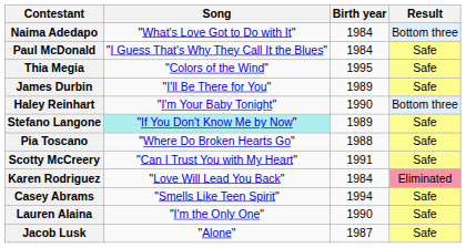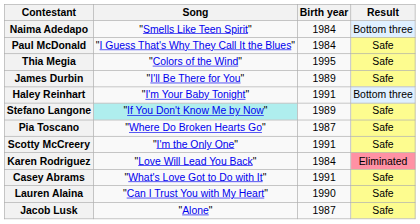 <table class="wikitable unsortable" style="text-align:center;">
 <tr>
 <th scope="col">Contestant</th>
 <th scope="col">Song</th>
 <th scope="col">Birth year</th>
 <th scope="col">Result</th>
 </tr>
 <tr>
 <th scope="row">Naima Adedapo</th>
-<td>"<a href='#'>What's Love Got to Do with It</a>"</td>
+<td>"<a href='#'>Smells Like Teen Spirit</a>"</td>
 <td>1984</td>
 <td bgcolor="E0F0FF">Bottom three</td>
 </tr>
 <tr>
 <th scope="row">Paul McDonald</th>
 <td>"<a href='#'>I Guess That's Why They Call It the Blues</a>"</td>
 <td>1984</td>
 <td bgcolor="FDFC8F">Safe</td>
 </tr>
 <tr>
 <th scope="row">Thia Megia</th>
 <td>"<a href='#'>Colors of the Wind</a>"</td>
 <td>1995</td>
 <td bgcolor="FDFC8F">Safe</td>
 </tr>
 <tr>
 <th scope="row">James Durbin</th>
 <td>"<a href='#'>I'll Be There for You</a>"</td>
 <td>1989</td>
 <td bgcolor="FDFC8F">Safe</td>
 </tr>
 <tr>
 <th scope="row">Haley Reinhart</th>
 <td>"<a href='#'>I'm Your Baby Tonight</a>"</td>
-<td>1990</td>
+<td>1991</td>
 <td bgcolor="E0F0FF">Bottom three</td>
 </tr>
 <tr>
 <th scope="row">Stefano Langone</th>
 <td style="background: paleturquoise;">"<a href='#'>If You Don't Know Me by Now</a>"</td>
 <td>1989</td>
 <td bgcolor="FDFC8F">Safe</td>
 </tr>
 <tr>
 <th scope="row">Pia Toscano</th>
 <td>"<a href='#'>Where Do Broken Hearts Go</a>"</td>
-<td>1988</td>
+<td>1987</td>
 <td bgcolor="FDFC8F">Safe</td>
 </tr>
 <tr>
 <th scope="row">Scotty McCreery</th>
-<td>"<a href='#'>Can I Trust You with My Heart</a>"</td>
+<td>"<a href='#'>I'm the Only One</a>"</td>
 <td>1991</td>
 <td bgcolor="FDFC8F">Safe</td>
 </tr>
 <tr>
 <th scope="row">Karen Rodriguez</th>
 <td>"<a href='#'>Love Will Lead You Back</a>"</td>
 <td>1984</td>
 <td bgcolor="FF91A4">Eliminated</td>
 </tr>
 <tr>
 <th scope="row">Casey Abrams</th>
-<td>"<a href='#'>Smells Like Teen Spirit</a>"</td>
-<td>1994</td>
+<td>"<a href='#'>What's Love Got to Do with It</a>"</td>
+<td>1991</td>
 <td bgcolor="FDFC8F">Safe</td>
 </tr>
 <tr>
 <th scope="row">Lauren Alaina</th>
-<td>"<a href='#'>I'm the Only One</a>"</td>
+<td>"<a href='#'>Can I Trust You with My Heart</a>"</td>
 <td>1990</td>
 <td bgcolor="FDFC8F">Safe</td>
 </tr>
 <tr>
 <th scope="row">Jacob Lusk</th>
 <td>"<a href='#'>Alone</a>"</td>
 <td>1987</td>
 <td bgcolor="FDFC8F">Safe</td>
 </tr>
 </table>
